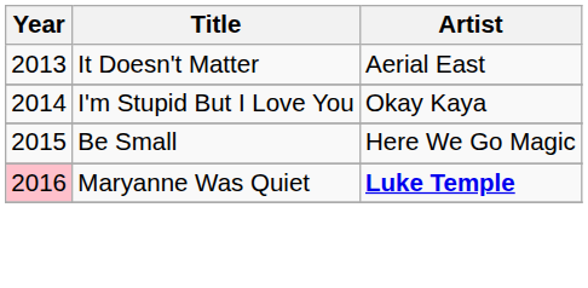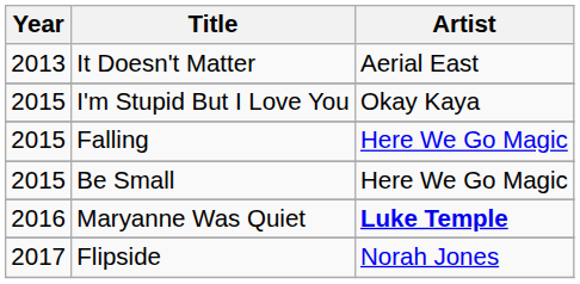 <table class="wikitable">
 <tr>
 <th>Year</th>
 <th>Title</th>
 <th>Artist</th>
 </tr>
 <tr>
 <td>2013</td>
 <td>It Doesn't Matter</td>
 <td>Aerial East</td>
 </tr>
 <tr>
 </tr>
 <tr>
-<td>2014</td>
+<td>2015</td>
 <td>I'm Stupid But I Love You</td>
 <td>Okay Kaya</td>
 </tr>
 <tr>
+</tr>
+<tr>
+<td>2015</td>
+<td>Falling</td>
+<td><a href='#'>Here We Go Magic</a></td>
 </tr>
 <tr>
 </tr>
 <tr>
 <td>2015</td>
 <td>Be Small</td>
 <td>Here We Go Magic</td>
 </tr>
 <tr>
 </tr>
 <tr>
-<td style="background: pink;">2016</td>
+<td>2016</td>
 <td>Maryanne Was Quiet</td>
 <td><strong><a href='#'>Luke Temple</a></strong></td>
 </tr>
 <tr>
 </tr>
 <tr>
+<td>2017</td>
+<td>Flipside</td>
+<td><a href='#'>Norah Jones</a></td>
+</tr>
+<tr>
 </tr>
 </table>
